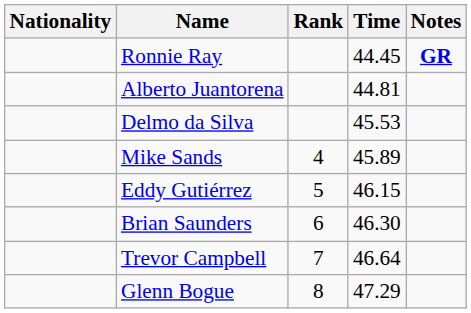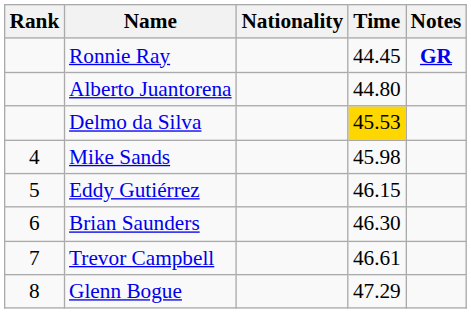 <table class="wikitable sortable" style="text-align:center">
 <tr>
+<th>Rank</th>
+<th>Name</th>
 <th>Nationality</th>
-<th>Name</th>
-<th>Rank</th>
 <th>Time</th>
 <th>Notes</th>
 </tr>
 <tr>
+<td></td>
+<td align=left><a href='#'>Ronnie Ray</a></td>
 <td align=left></td>
-<td align=left><a href='#'>Ronnie Ray</a></td>
-<td></td>
 <td>44.45</td>
 <td><strong><a href='#'>GR</a></strong></td>
 </tr>
 <tr>
+<td></td>
+<td align=left><a href='#'>Alberto Juantorena</a></td>
 <td align=left></td>
-<td align=left><a href='#'>Alberto Juantorena</a></td>
-<td></td>
-<td>44.81</td>
+<td>44.80</td>
 <td></td>
 </tr>
 <tr>
+<td></td>
+<td align=left><a href='#'>Delmo da Silva</a></td>
 <td align=left></td>
-<td align=left><a href='#'>Delmo da Silva</a></td>
-<td></td>
-<td>45.53</td>
+<td style="background: gold;">45.53</td>
 <td></td>
 </tr>
 <tr>
+<td>4</td>
+<td align=left><a href='#'>Mike Sands</a></td>
 <td align=left></td>
-<td align=left><a href='#'>Mike Sands</a></td>
-<td>4</td>
-<td>45.89</td>
+<td>45.98</td>
 <td></td>
 </tr>
 <tr>
+<td>5</td>
+<td align=left><a href='#'>Eddy Gutiérrez</a></td>
 <td align=left></td>
-<td align=left><a href='#'>Eddy Gutiérrez</a></td>
-<td>5</td>
 <td>46.15</td>
 <td></td>
 </tr>
 <tr>
+<td>6</td>
+<td align=left><a href='#'>Brian Saunders</a></td>
 <td align=left></td>
-<td align=left><a href='#'>Brian Saunders</a></td>
-<td>6</td>
 <td>46.30</td>
 <td></td>
 </tr>
 <tr>
+<td>7</td>
+<td align=left><a href='#'>Trevor Campbell</a></td>
 <td align=left></td>
-<td align=left><a href='#'>Trevor Campbell</a></td>
-<td>7</td>
-<td>46.64</td>
+<td>46.61</td>
 <td></td>
 </tr>
 <tr>
+<td>8</td>
+<td align=left><a href='#'>Glenn Bogue</a></td>
 <td align=left></td>
-<td align=left><a href='#'>Glenn Bogue</a></td>
-<td>8</td>
 <td>47.29</td>
 <td></td>
 </tr>
 </table>
